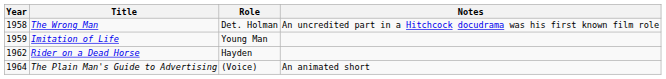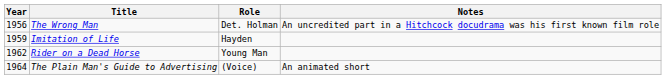 <table class="wikitable sortable plainrowheaders">
 <tr>
 <th scope="col">Year</th>
 <th scope="col">Title</th>
 <th scope="col">Role</th>
 <th scope="col">Notes</th>
 </tr>
 <tr>
-<td>1958</td>
+<td>1956</td>
 <td><em><a href='#'>The Wrong Man</a></em></td>
 <td>Det. Holman</td>
 <td>An uncredited part in a <a href='#'>Hitchcock</a> <a href='#'>docudrama</a> was his first known film role</td>
 </tr>
 <tr>
 <td>1959</td>
 <td><em><a href='#'>Imitation of Life</a></em></td>
-<td>Young Man</td>
+<td>Hayden</td>
 <td></td>
 </tr>
 <tr>
 <td>1962</td>
 <td><em><a href='#'>Rider on a Dead Horse</a></em></td>
-<td>Hayden</td>
+<td>Young Man</td>
 <td></td>
 </tr>
 <tr>
 <td>1964</td>
 <td><em>The Plain Man's Guide to Advertising</em></td>
 <td>(Voice)</td>
 <td>An animated short</td>
 </tr>
 </table>
